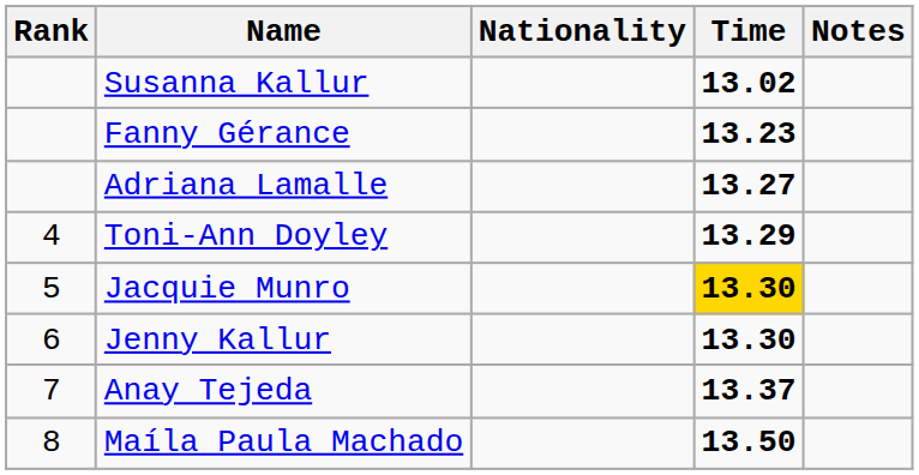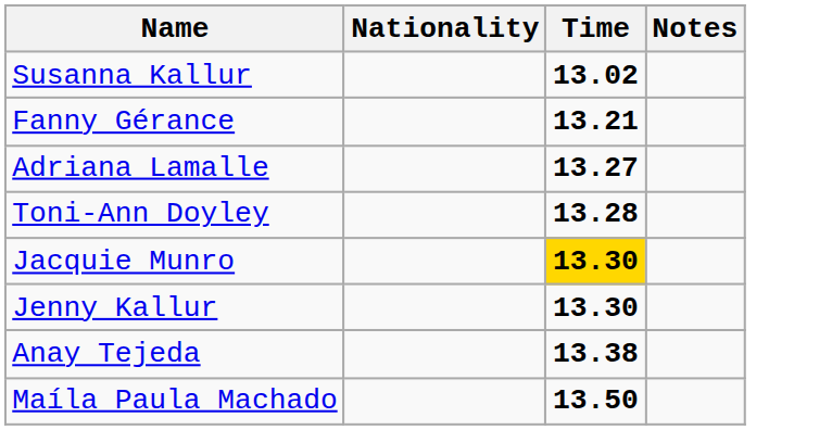 <table class="wikitable sortable" style="text-align:center">
 <tr>
-<th>Rank</th>
 <th>Name</th>
 <th>Nationality</th>
 <th>Time</th>
 <th>Notes</th>
 </tr>
 <tr>
-<td></td>
 <td align=left><a href='#'>Susanna Kallur</a></td>
 <td align=left></td>
 <td><strong>13.02</strong></td>
 <td></td>
 </tr>
 <tr>
-<td></td>
 <td align=left><a href='#'>Fanny Gérance</a></td>
 <td align=left></td>
-<td><strong>13.23</strong></td>
+<td><strong>13.21</strong></td>
 <td></td>
 </tr>
 <tr>
-<td></td>
 <td align=left><a href='#'>Adriana Lamalle</a></td>
 <td align=left></td>
 <td><strong>13.27</strong></td>
 <td></td>
 </tr>
 <tr>
-<td>4</td>
 <td align=left><a href='#'>Toni-Ann Doyley</a></td>
 <td align=left></td>
-<td><strong>13.29</strong></td>
+<td><strong>13.28</strong></td>
 <td></td>
 </tr>
 <tr>
-<td>5</td>
 <td align=left><a href='#'>Jacquie Munro</a></td>
 <td align=left></td>
 <td style="background: gold;"><strong>13.30</strong></td>
 <td></td>
 </tr>
 <tr>
-<td>6</td>
 <td align=left><a href='#'>Jenny Kallur</a></td>
 <td align=left></td>
 <td><strong>13.30</strong></td>
 <td></td>
 </tr>
 <tr>
-<td>7</td>
 <td align=left><a href='#'>Anay Tejeda</a></td>
 <td align=left></td>
-<td><strong>13.37</strong></td>
+<td><strong>13.38</strong></td>
 <td></td>
 </tr>
 <tr>
-<td>8</td>
 <td align=left><a href='#'>Maíla Paula Machado</a></td>
 <td align=left></td>
 <td><strong>13.50</strong></td>
 <td></td>
 </tr>
 </table>
